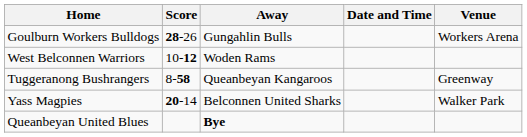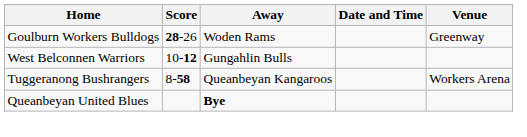 <table class="wikitable">
 <tr>
 <th>Home</th>
 <th>Score</th>
 <th>Away</th>
 <th>Date and Time</th>
 <th>Venue</th>
 </tr>
 <tr>
 <td> Goulburn Workers Bulldogs</td>
 <td><strong>28</strong>-26</td>
-<td> Gungahlin Bulls</td>
+<td> Woden Rams</td>
 <td></td>
-<td>Workers Arena</td>
+<td>Greenway</td>
 </tr>
 <tr>
 <td> West Belconnen Warriors</td>
 <td>10-<strong>12</strong></td>
-<td> Woden Rams</td>
+<td> Gungahlin Bulls</td>
 <td></td>
 <td></td>
 </tr>
 <tr>
 <td> Tuggeranong Bushrangers</td>
 <td>8-<strong>58</strong></td>
 <td> Queanbeyan Kangaroos</td>
 <td></td>
-<td>Greenway</td>
-</tr>
-<tr>
-<td> Yass Magpies</td>
-<td><strong>20</strong>-14</td>
-<td> Belconnen United Sharks</td>
-<td></td>
-<td>Walker Park</td>
+<td>Workers Arena</td>
 </tr>
 <tr>
 <td> Queanbeyan United Blues</td>
 <td></td>
 <td><strong>Bye</strong></td>
 <td></td>
 <td></td>
 </tr>
 </table>
